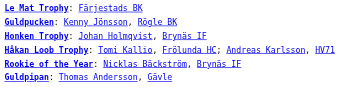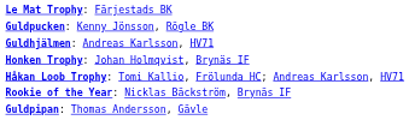 <table cellpadding="3" cellspacing="1">
 <tr>
 <td><strong><a href='#'>Le Mat Trophy</a></strong>: <a href='#'>Färjestads BK</a></td>
 <td></td>
 </tr>
 <tr>
 <td><strong><a href='#'>Guldpucken</a></strong>: <a href='#'>Kenny Jönsson</a>, <a href='#'>Rögle BK</a></td>
+<td></td>
+</tr>
+<tr>
+<td><strong><a href='#'>Guldhjälmen</a></strong>: <a href='#'>Andreas Karlsson</a>, <a href='#'>HV71</a></td>
 <td></td>
 </tr>
 <tr>
 <td><strong><a href='#'>Honken Trophy</a></strong>: <a href='#'>Johan Holmqvist</a>, <a href='#'>Brynäs IF</a></td>
 <td></td>
 </tr>
 <tr>
 <td><strong><a href='#'>Håkan Loob Trophy</a></strong>: <a href='#'>Tomi Kallio</a>, <a href='#'>Frölunda HC</a>; <a href='#'>Andreas Karlsson</a>, <a href='#'>HV71</a></td>
 <td></td>
 </tr>
 <tr>
 <td><strong><a href='#'>Rookie of the Year</a></strong>:  <a href='#'>Nicklas Bäckström</a>, <a href='#'>Brynäs IF</a></td>
 <td></td>
 </tr>
 <tr>
 <td><strong><a href='#'>Guldpipan</a></strong>:  <a href='#'>Thomas Andersson</a>, <a href='#'>Gävle</a></td>
 <td></td>
 </tr>
 </table>
